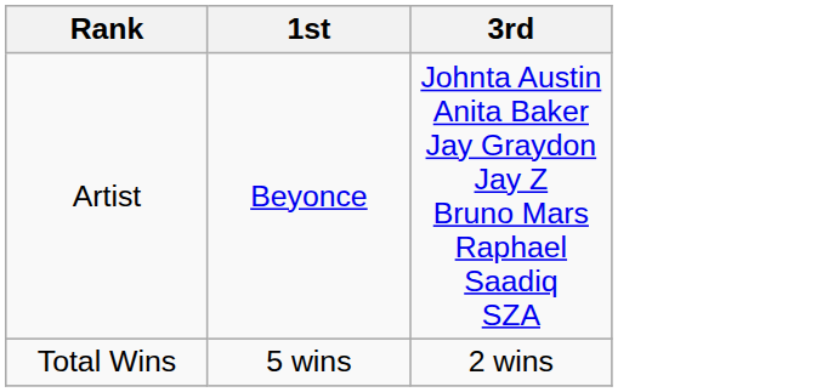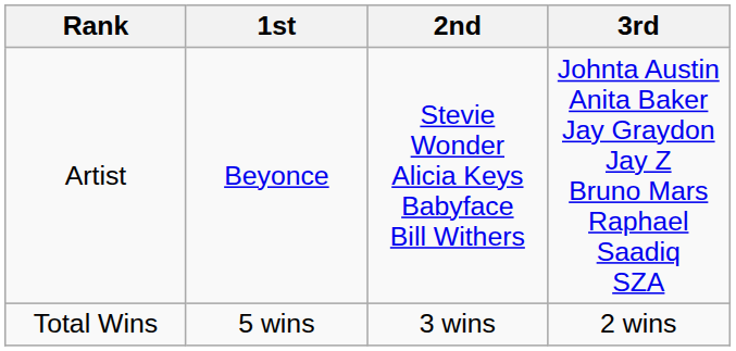 <table class="wikitable">
 <tr>
 <th width="100">Rank</th>
 <th width="100">1st</th>
+<th width="100">2nd</th>
 <th width="100">3rd</th>
 </tr>
 <tr align=center>
 <td>Artist</td>
 <td><a href='#'>Beyonce</a></td>
+<td><a href='#'>Stevie Wonder</a><br><a href='#'>Alicia Keys</a><br><a href='#'>Babyface</a><br><a href='#'>Bill Withers</a></td>
 <td><a href='#'>Johnta Austin</a><br><a href='#'>Anita Baker</a><br><a href='#'>Jay Graydon</a><br><a href='#'>Jay Z</a><br><a href='#'>Bruno Mars</a><br><a href='#'>Raphael Saadiq</a><br><a href='#'>SZA</a></td>
 </tr>
 <tr align=center>
 <td>Total Wins</td>
 <td>5 wins</td>
+<td>3 wins</td>
 <td>2 wins</td>
 </tr>
 </table>
